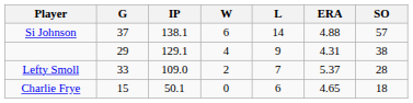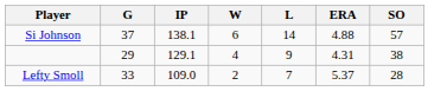 <table class="wikitable sortable">
 <tr>
 <th bgcolor="#DDDDFF" width="16%">Player</th>
 <th bgcolor="#DDDDFF" width="9%">G</th>
 <th bgcolor="#DDDDFF" width="9%">IP</th>
 <th bgcolor="#DDDDFF" width="9%">W</th>
 <th bgcolor="#DDDDFF" width="9%">L</th>
 <th bgcolor="#DDDDFF" width="9%">ERA</th>
 <th bgcolor="#DDDDFF" width="9%">SO</th>
 </tr>
 <tr align="center">
 <td><a href='#'>Si Johnson</a></td>
 <td>37</td>
 <td>138.1</td>
 <td>6</td>
 <td>14</td>
 <td>4.88</td>
 <td>57</td>
 </tr>
 <tr align=center>
 <td></td>
 <td>29</td>
 <td>129.1</td>
 <td>4</td>
 <td>9</td>
 <td>4.31</td>
 <td>38</td>
 </tr>
 <tr align="center">
 <td><a href='#'>Lefty Smoll</a></td>
 <td>33</td>
 <td>109.0</td>
 <td>2</td>
 <td>7</td>
 <td>5.37</td>
 <td>28</td>
 </tr>
-<tr align=center>
-<td><a href='#'>Charlie Frye</a></td>
-<td>15</td>
-<td>50.1</td>
-<td>0</td>
-<td>6</td>
-<td>4.65</td>
-<td>18</td>
-</tr>
 </table>
